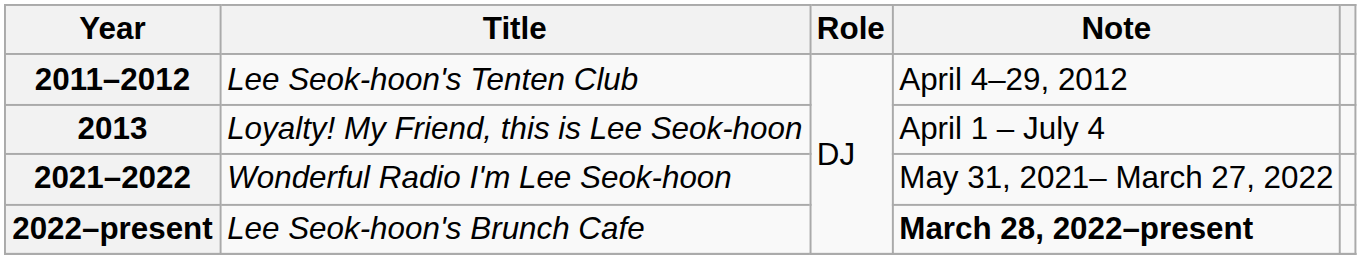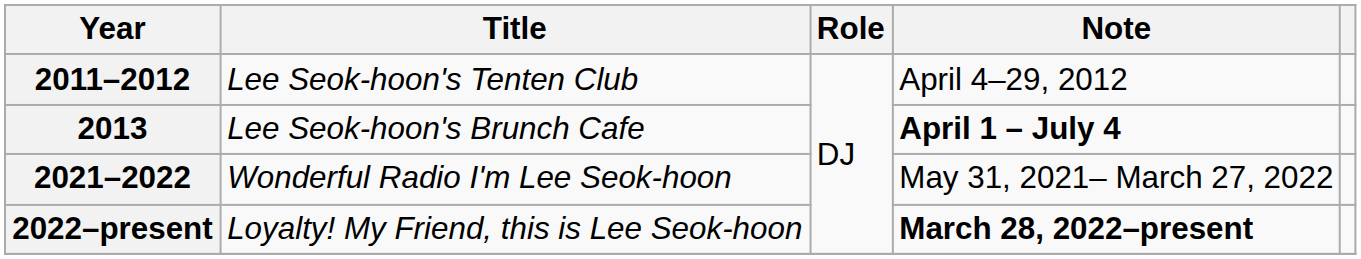 <table class="wikitable plainrowheaders sortable nowrap">
 <tr>
 <th scope="col">Year</th>
 <th scope="col">Title</th>
 <th scope="col">Role</th>
 <th scope="col">Note</th>
 <th scope="col" class="unsortable"></th>
 </tr>
 <tr>
 <th scope="row">2011–2012</th>
 <td><em>Lee Seok-hoon's Tenten Club</em></td>
 <td rowspan="4">DJ</td>
 <td>April 4–29, 2012</td>
 <td></td>
 </tr>
 <tr>
 <th scope="row">2013</th>
-<td><em>Loyalty! My Friend, this is Lee Seok-hoon </em></td>
-<td>April 1 – July 4</td>
+<td><em>Lee Seok-hoon's Brunch Cafe</em></td>
+<td><strong>April 1 – July 4</strong></td>
 <td></td>
 </tr>
 <tr>
 <th scope="row">2021–2022</th>
 <td><em>Wonderful Radio I'm Lee Seok-hoon</em></td>
 <td>May 31, 2021– March 27, 2022</td>
 <td></td>
 </tr>
 <tr>
 <th scope="row">2022–present</th>
-<td><em>Lee Seok-hoon's Brunch Cafe</em></td>
+<td><em>Loyalty! My Friend, this is Lee Seok-hoon </em></td>
 <td><strong>March 28, 2022–present</strong></td>
 <td></td>
 </tr>
 <tr>
 </tr>
 </table>
